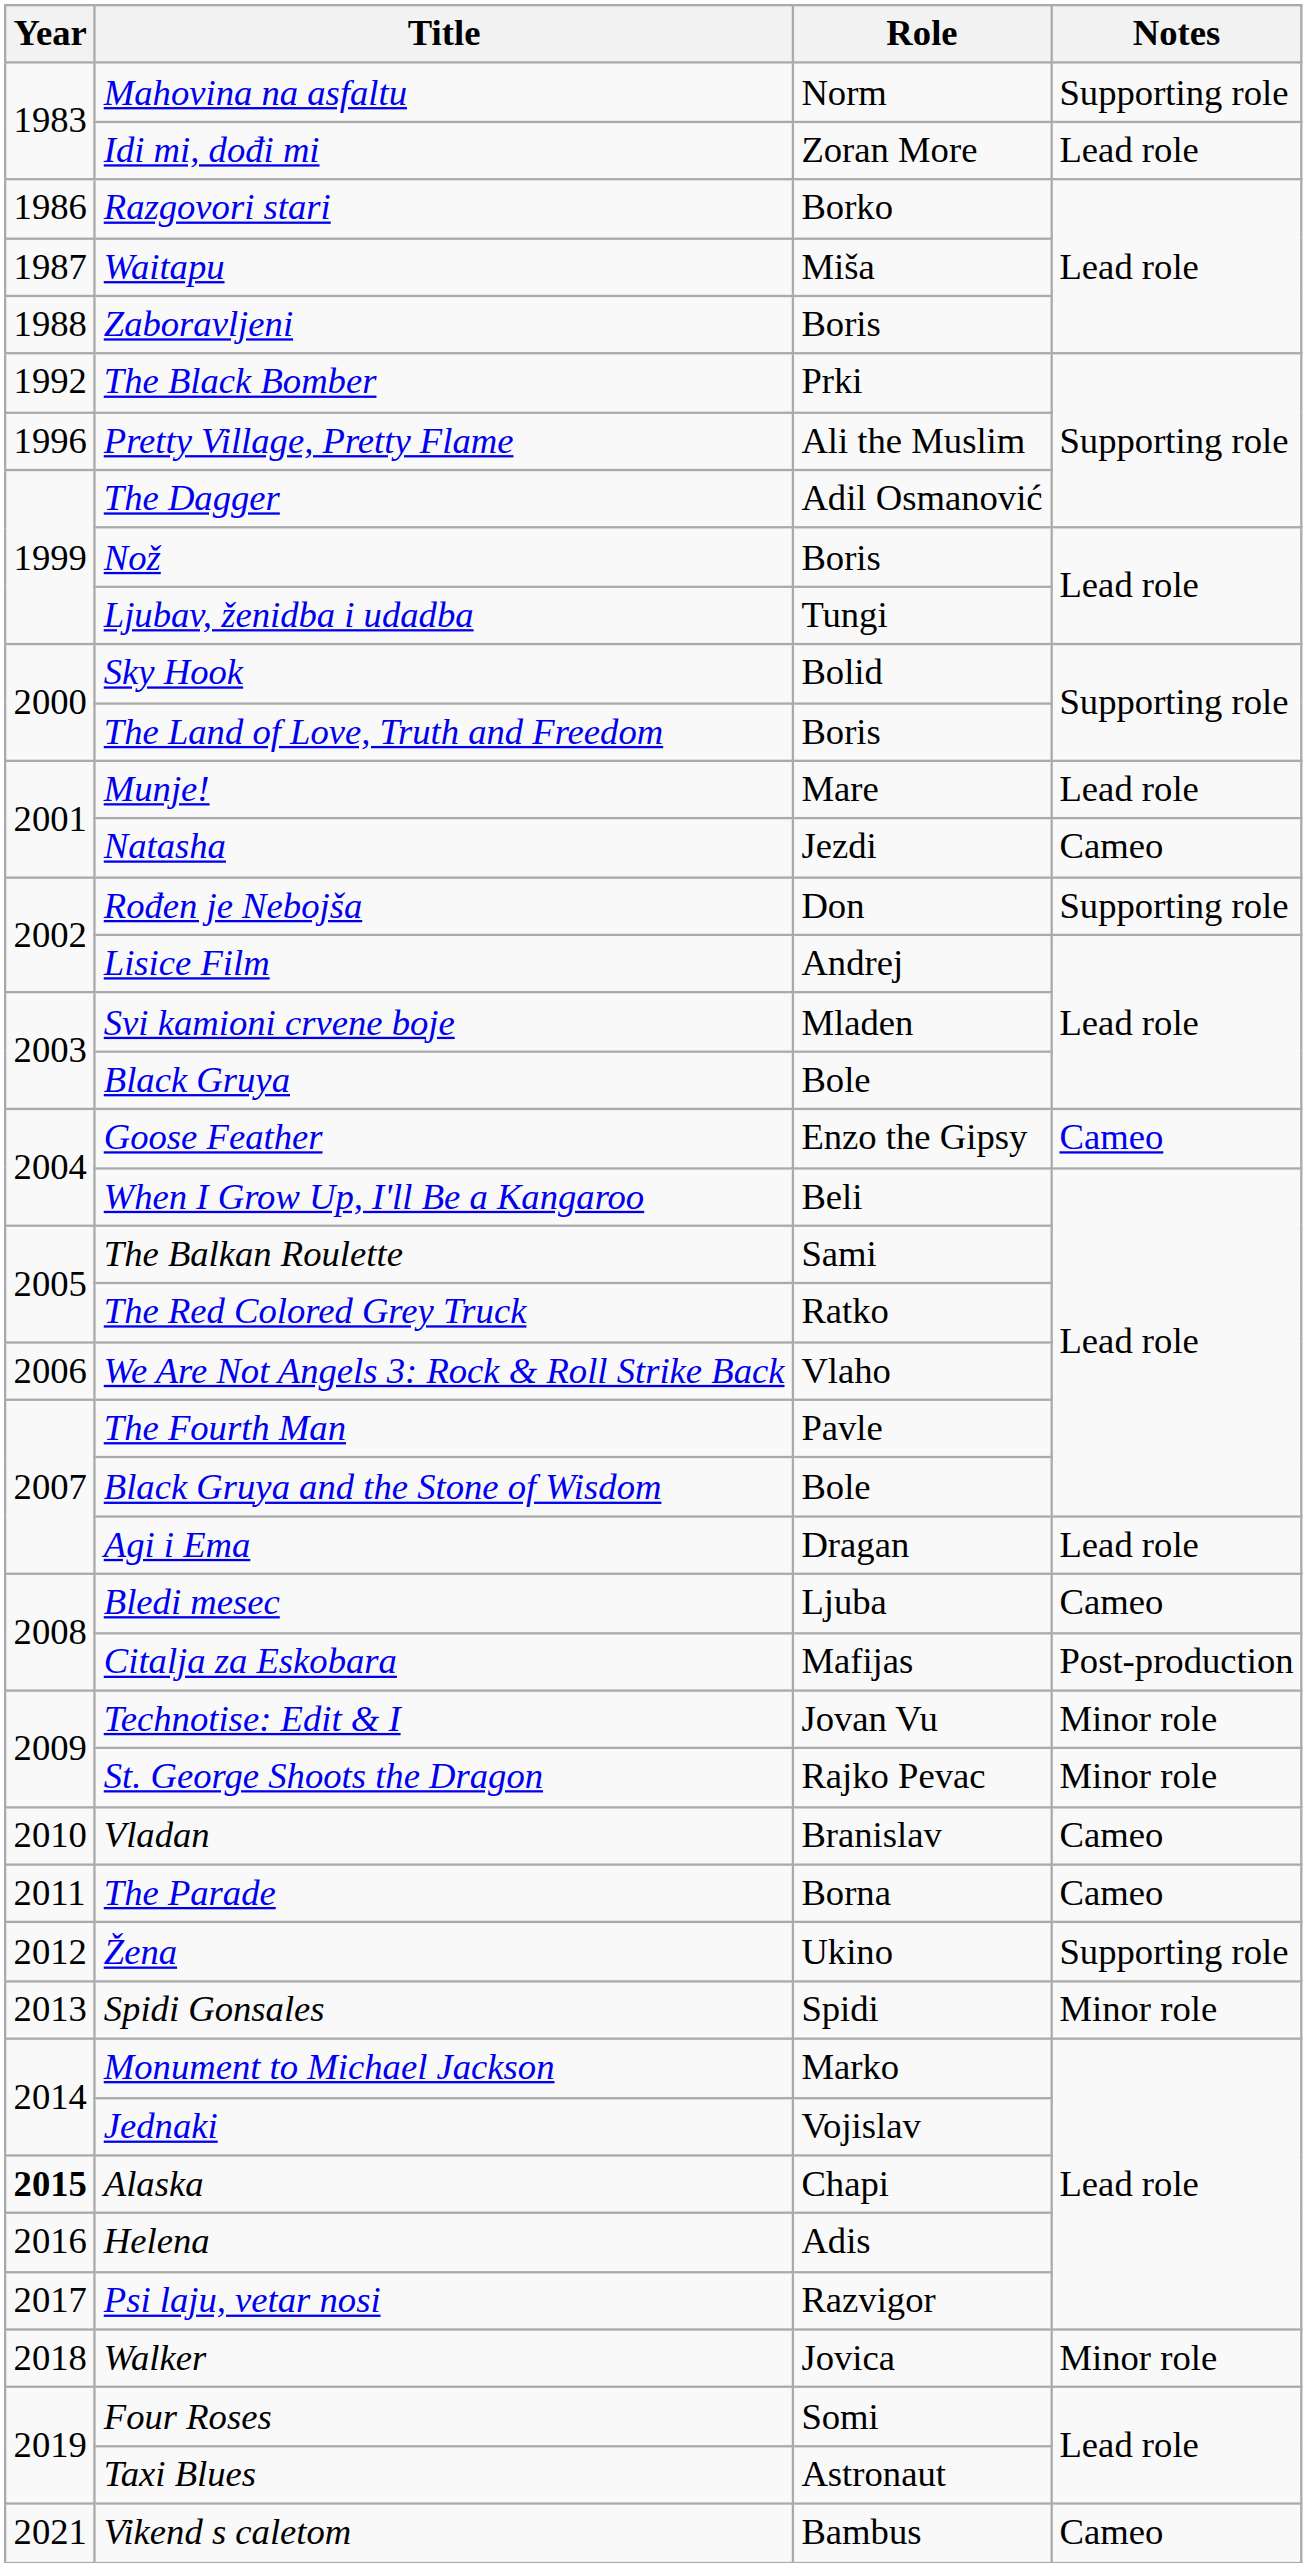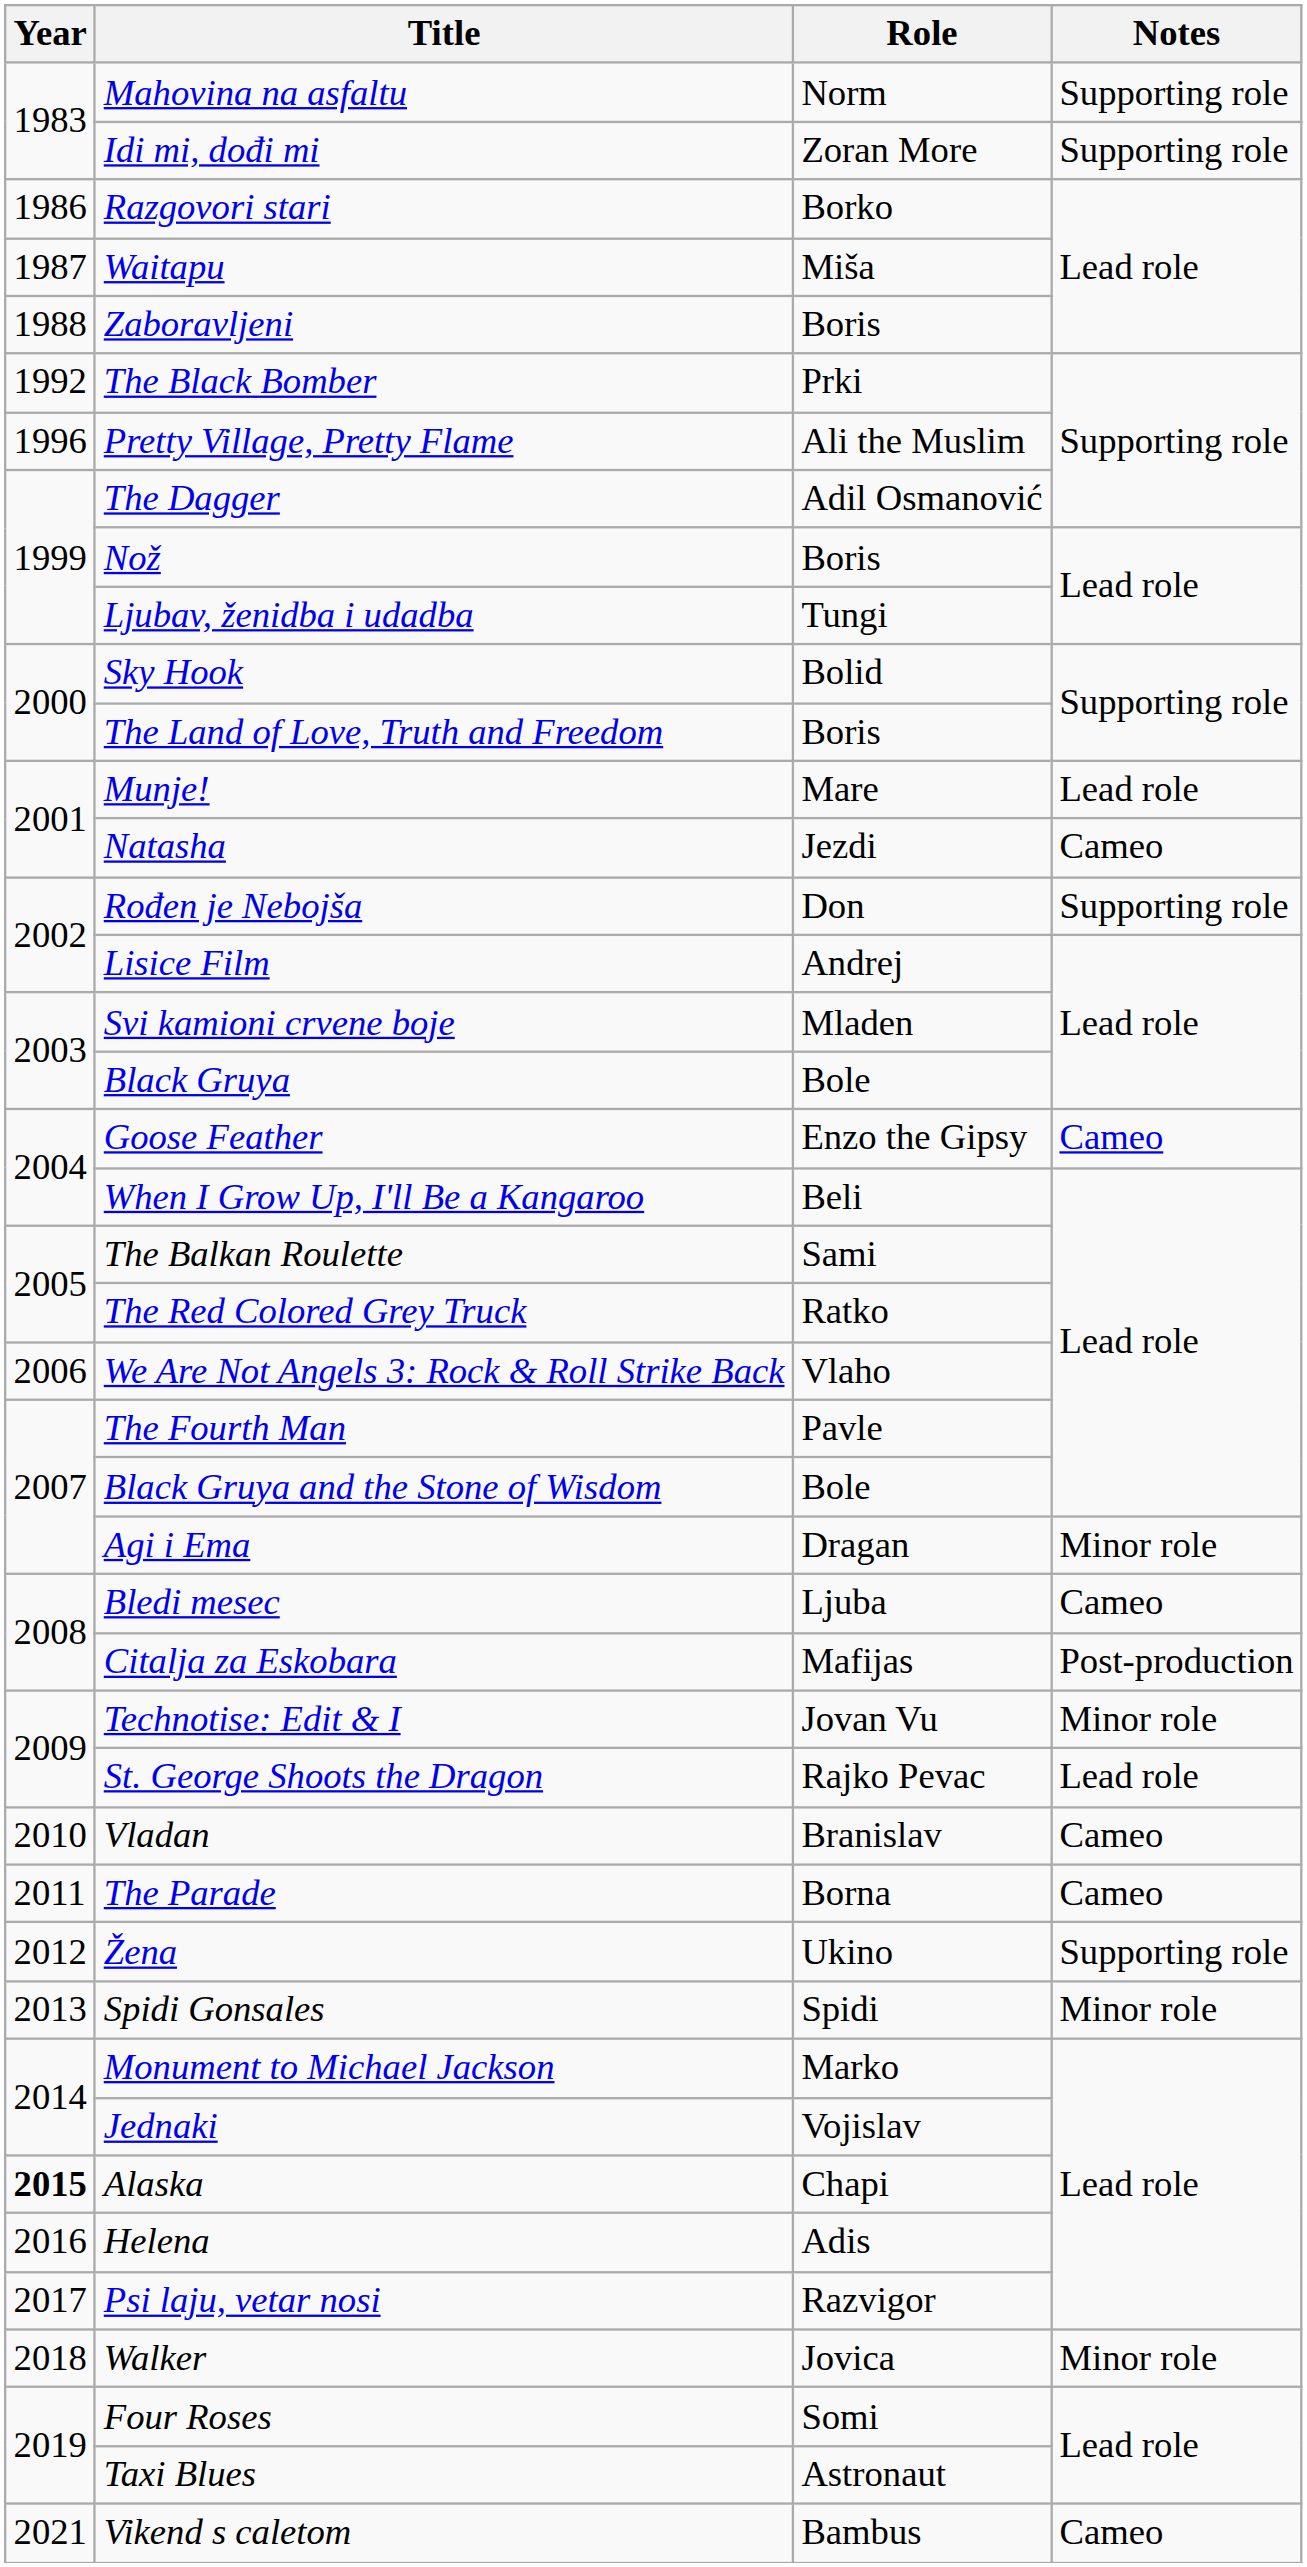 <table class="wikitable sortable">
 <tr>
 <th>Year</th>
 <th>Title</th>
 <th>Role</th>
 <th class="unsortable">Notes</th>
 </tr>
 <tr>
 <td rowspan=2>1983</td>
 <td><em><a href='#'>Mahovina na asfaltu</a></em></td>
 <td>Norm</td>
 <td>Supporting role</td>
 </tr>
 <tr>
 <td><em><a href='#'>Idi mi, dođi mi</a></em></td>
 <td>Zoran More</td>
-<td>Lead role</td>
+<td>Supporting role</td>
 </tr>
 <tr>
 <td>1986</td>
 <td><em><a href='#'>Razgovori stari</a></em></td>
 <td>Borko</td>
 <td rowspan=3>Lead role</td>
 </tr>
 <tr>
 <td>1987</td>
 <td><em><a href='#'>Waitapu</a></em></td>
 <td>Miša</td>
 </tr>
 <tr>
 <td>1988</td>
 <td><em><a href='#'>Zaboravljeni</a></em></td>
 <td>Boris</td>
 </tr>
 <tr>
 <td>1992</td>
 <td><em><a href='#'>The Black Bomber</a></em></td>
 <td>Prki</td>
 <td rowspan=3>Supporting role</td>
 </tr>
 <tr>
 <td>1996</td>
 <td><em><a href='#'>Pretty Village, Pretty Flame</a></em></td>
 <td>Ali the Muslim</td>
 </tr>
 <tr>
 <td rowspan=3>1999</td>
 <td><em><a href='#'>The Dagger</a></em></td>
 <td>Adil Osmanović</td>
 </tr>
 <tr>
 <td><em><a href='#'>Nož</a></em></td>
 <td>Boris</td>
 <td rowspan=2>Lead role</td>
 </tr>
 <tr>
 <td><em><a href='#'>Ljubav, ženidba i udadba</a></em></td>
 <td>Tungi</td>
 </tr>
 <tr>
 <td rowspan=2>2000</td>
 <td><em><a href='#'>Sky Hook</a></em></td>
 <td>Bolid</td>
 <td rowspan=2>Supporting role</td>
 </tr>
 <tr>
 <td><em><a href='#'>The Land of Love, Truth and Freedom</a></em></td>
 <td>Boris</td>
 </tr>
 <tr>
 <td rowspan=2>2001</td>
 <td><em><a href='#'>Munje!</a></em></td>
 <td>Mare</td>
 <td>Lead role</td>
 </tr>
 <tr>
 <td><em><a href='#'>Natasha</a></em></td>
 <td>Jezdi</td>
 <td>Cameo</td>
 </tr>
 <tr>
 <td rowspan=2>2002</td>
 <td><em><a href='#'>Rođen je Nebojša</a></em></td>
 <td>Don</td>
 <td>Supporting role</td>
 </tr>
 <tr>
 <td><em><a href='#'>Lisice Film</a></em></td>
 <td>Andrej</td>
 <td rowspan=3>Lead role</td>
 </tr>
 <tr>
 <td rowspan=2>2003</td>
 <td><em><a href='#'>Svi kamioni crvene boje</a></em></td>
 <td>Mladen</td>
 </tr>
 <tr>
 <td><em><a href='#'>Black Gruya</a></em></td>
 <td>Bole</td>
 </tr>
 <tr>
 <td rowspan=2>2004</td>
 <td><em><a href='#'>Goose Feather</a></em></td>
 <td>Enzo the Gipsy</td>
 <td><a href='#'>Cameo</a></td>
 </tr>
 <tr>
 <td><em><a href='#'>When I Grow Up, I'll Be a Kangaroo</a></em></td>
 <td>Beli</td>
 <td rowspan=6>Lead role</td>
 </tr>
 <tr>
 <td rowspan=2>2005</td>
 <td><em>The Balkan Roulette</em></td>
 <td>Sami</td>
 </tr>
 <tr>
 <td><em><a href='#'>The Red Colored Grey Truck</a></em></td>
 <td>Ratko</td>
 </tr>
 <tr>
 <td>2006</td>
 <td><em><a href='#'>We Are Not Angels 3: Rock & Roll Strike Back</a></em></td>
 <td>Vlaho</td>
 </tr>
 <tr>
 <td rowspan=3>2007</td>
 <td><em><a href='#'>The Fourth Man</a></em></td>
 <td>Pavle</td>
 </tr>
 <tr>
 <td><em><a href='#'>Black Gruya and the Stone of Wisdom</a></em></td>
 <td>Bole</td>
 </tr>
 <tr>
 <td><em><a href='#'>Agi i Ema</a></em></td>
 <td>Dragan</td>
-<td>Lead role</td>
+<td>Minor role</td>
 </tr>
 <tr>
 <td rowspan=2>2008</td>
 <td><em><a href='#'>Bledi mesec</a></em></td>
 <td>Ljuba</td>
 <td>Cameo</td>
 </tr>
 <tr>
 <td><em><a href='#'>Citalja za Eskobara</a></em></td>
 <td>Mafijas</td>
 <td>Post-production</td>
 </tr>
 <tr>
 <td rowspan=2>2009</td>
 <td><em><a href='#'>Technotise: Edit & I</a></em></td>
 <td>Jovan Vu</td>
 <td>Minor role</td>
 </tr>
 <tr>
 <td><em><a href='#'>St. George Shoots the Dragon</a></em></td>
 <td>Rajko Pevac</td>
-<td>Minor role</td>
+<td>Lead role</td>
 </tr>
 <tr>
 <td>2010</td>
 <td><em>Vladan</em></td>
 <td>Branislav</td>
 <td>Cameo</td>
 </tr>
 <tr>
 <td>2011</td>
 <td><em><a href='#'>The Parade</a></em></td>
 <td>Borna</td>
 <td>Cameo</td>
 </tr>
 <tr>
 <td>2012</td>
 <td><em><a href='#'>Žena</a></em></td>
 <td>Ukino</td>
 <td>Supporting role</td>
 </tr>
 <tr>
 <td>2013</td>
 <td><em>Spidi Gonsales</em></td>
 <td>Spidi</td>
 <td>Minor role</td>
 </tr>
 <tr>
 <td rowspan=2>2014</td>
 <td><em><a href='#'>Monument to Michael Jackson</a></em></td>
 <td>Marko</td>
 <td rowspan=5>Lead role</td>
 </tr>
 <tr>
 <td><em><a href='#'>Jednaki</a></em></td>
 <td>Vojislav</td>
 </tr>
 <tr>
 <td><strong>2015</strong></td>
 <td><em>Alaska</em></td>
 <td>Chapi</td>
 </tr>
 <tr>
 <td>2016</td>
 <td><em>Helena</em></td>
 <td>Adis</td>
 </tr>
 <tr>
 <td>2017</td>
 <td><em><a href='#'>Psi laju, vetar nosi</a></em></td>
 <td>Razvigor</td>
 </tr>
 <tr>
 <td>2018</td>
 <td><em>Walker</em></td>
 <td>Jovica</td>
 <td>Minor role</td>
 </tr>
 <tr>
 <td rowspan=2>2019</td>
 <td><em>Four Roses</em></td>
 <td>Somi</td>
 <td rowspan=2>Lead role</td>
 </tr>
 <tr>
 <td><em>Taxi Blues</em></td>
 <td>Astronaut</td>
 </tr>
 <tr>
 <td>2021</td>
 <td><em>Vikend s caletom</em></td>
 <td>Bambus</td>
 <td>Cameo</td>
 </tr>
 <tr>
 </tr>
 </table>
